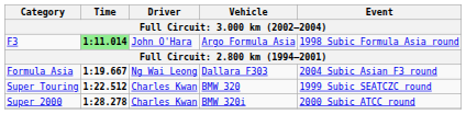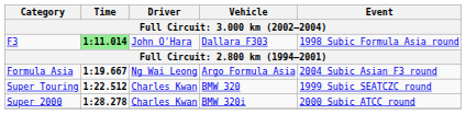 <table class="wikitable">
 <tr>
 <th>Category</th>
 <th>Time</th>
 <th>Driver</th>
 <th>Vehicle</th>
 <th>Event</th>
 </tr>
 <tr>
 <th colspan=5>Full Circuit: 3.000 km (2002–2004)</th>
 </tr>
 <tr>
 <td><a href='#'>F3</a></td>
 <td style="background: lightgreen;"><strong>1:11.014</strong></td>
 <td><a href='#'>John O'Hara</a></td>
-<td><a href='#'>Argo Formula Asia</a></td>
+<td><a href='#'>Dallara F303</a></td>
 <td><a href='#'>1998 Subic Formula Asia round</a></td>
 </tr>
 <tr>
 <th colspan=5>Full Circuit: 2.800 km (1994–2001)</th>
 </tr>
 <tr>
 <td><a href='#'>Formula Asia</a></td>
 <td><strong>1:19.667</strong></td>
 <td><a href='#'>Ng Wai Leong</a></td>
-<td><a href='#'>Dallara F303</a></td>
+<td><a href='#'>Argo Formula Asia</a></td>
 <td><a href='#'>2004 Subic Asian F3 round</a></td>
 </tr>
 <tr>
 <td><a href='#'>Super Touring</a></td>
 <td><strong>1:22.512</strong></td>
 <td><a href='#'>Charles Kwan</a></td>
 <td><a href='#'>BMW 320</a></td>
 <td><a href='#'>1999 Subic SEATCZC round</a></td>
 </tr>
 <tr>
 <td><a href='#'>Super 2000</a></td>
 <td><strong>1:28.278</strong></td>
 <td><a href='#'>Charles Kwan</a></td>
 <td><a href='#'>BMW 320i</a></td>
 <td><a href='#'>2000 Subic ATCC round</a></td>
 </tr>
 <tr>
 </tr>
 </table>
